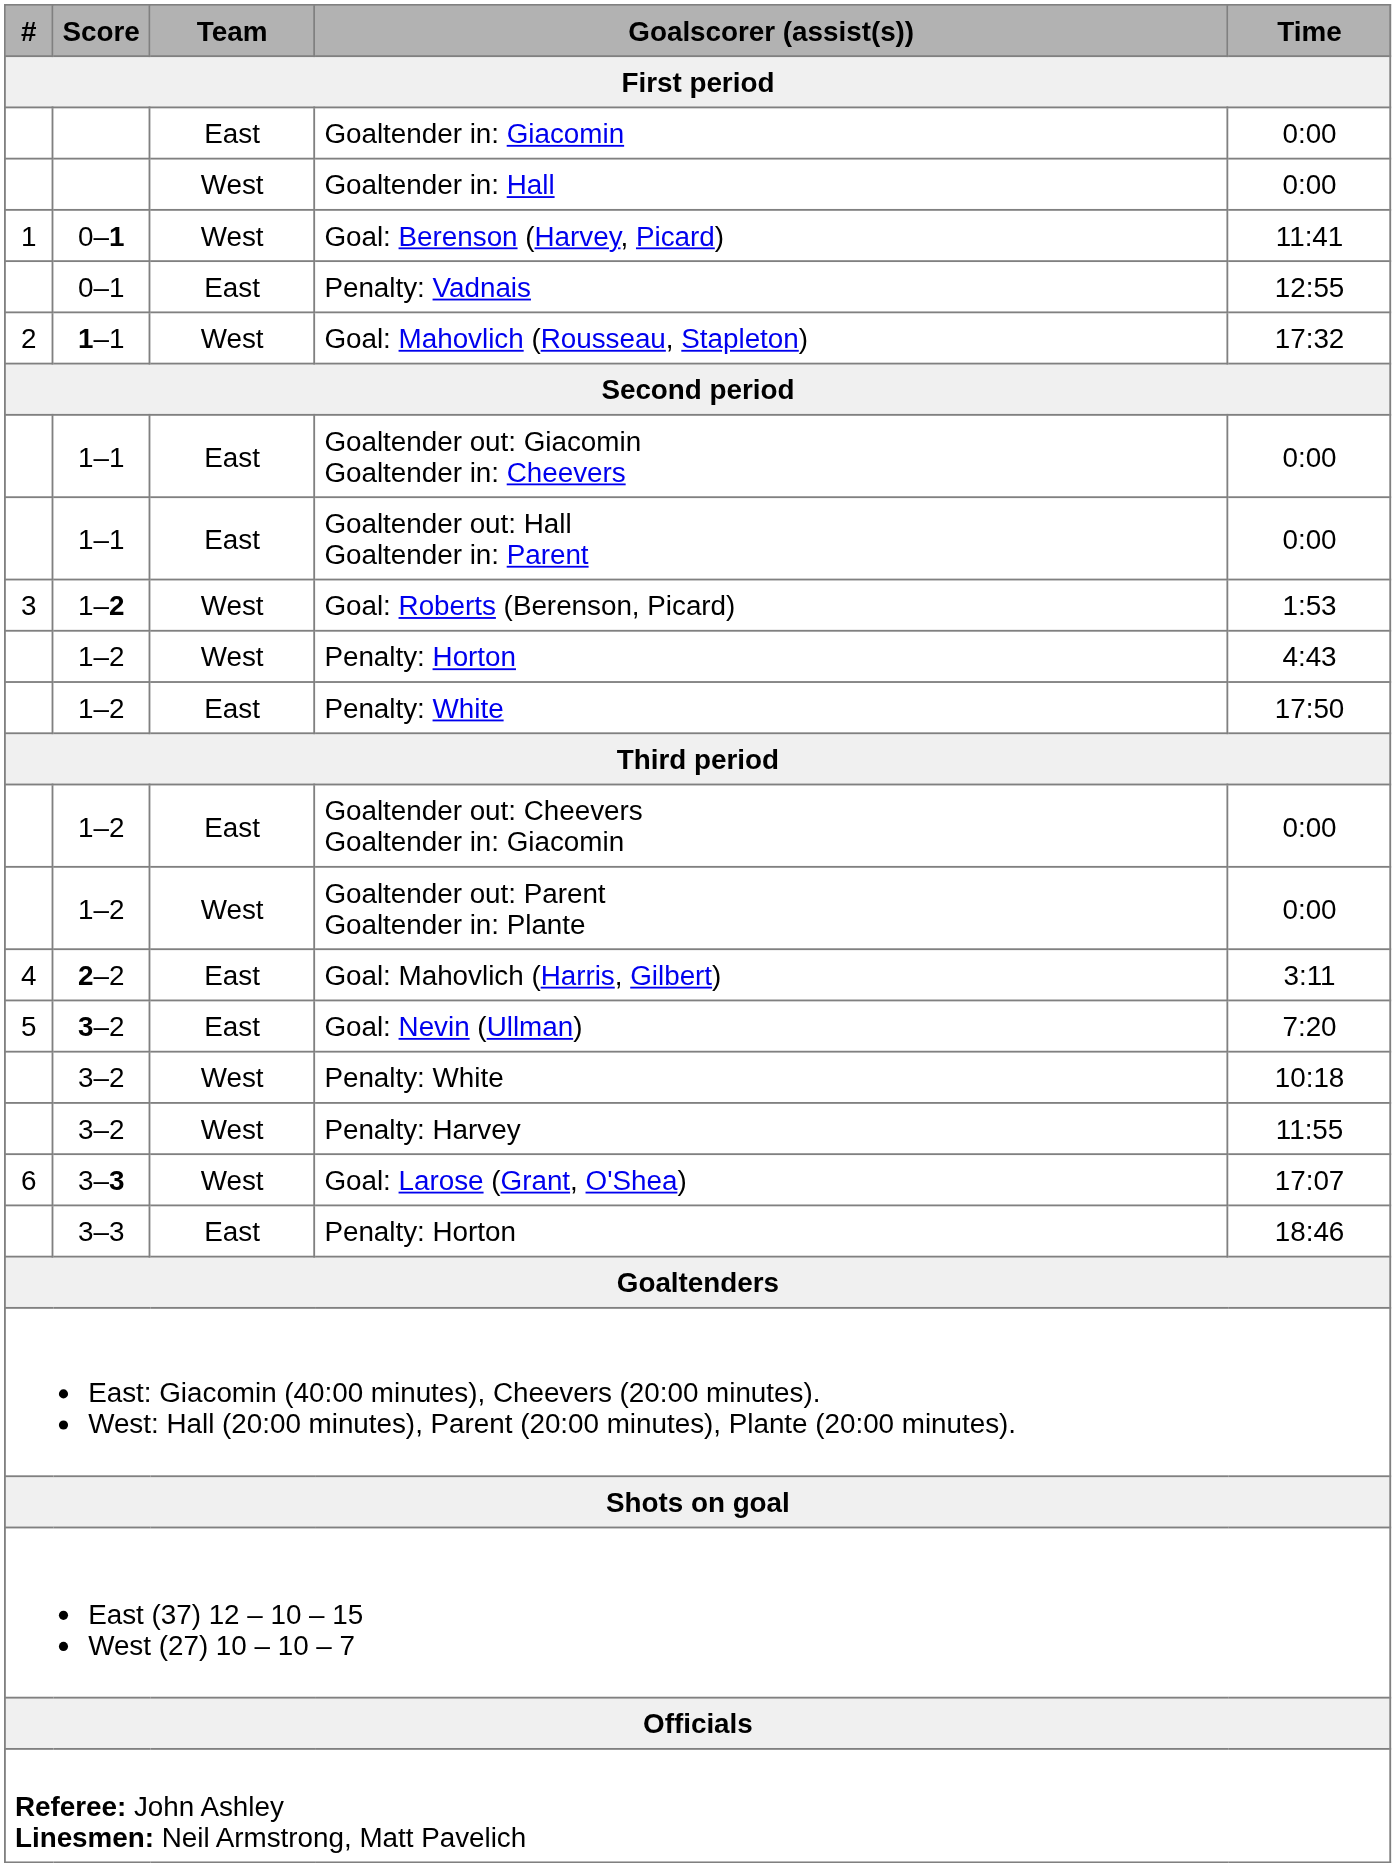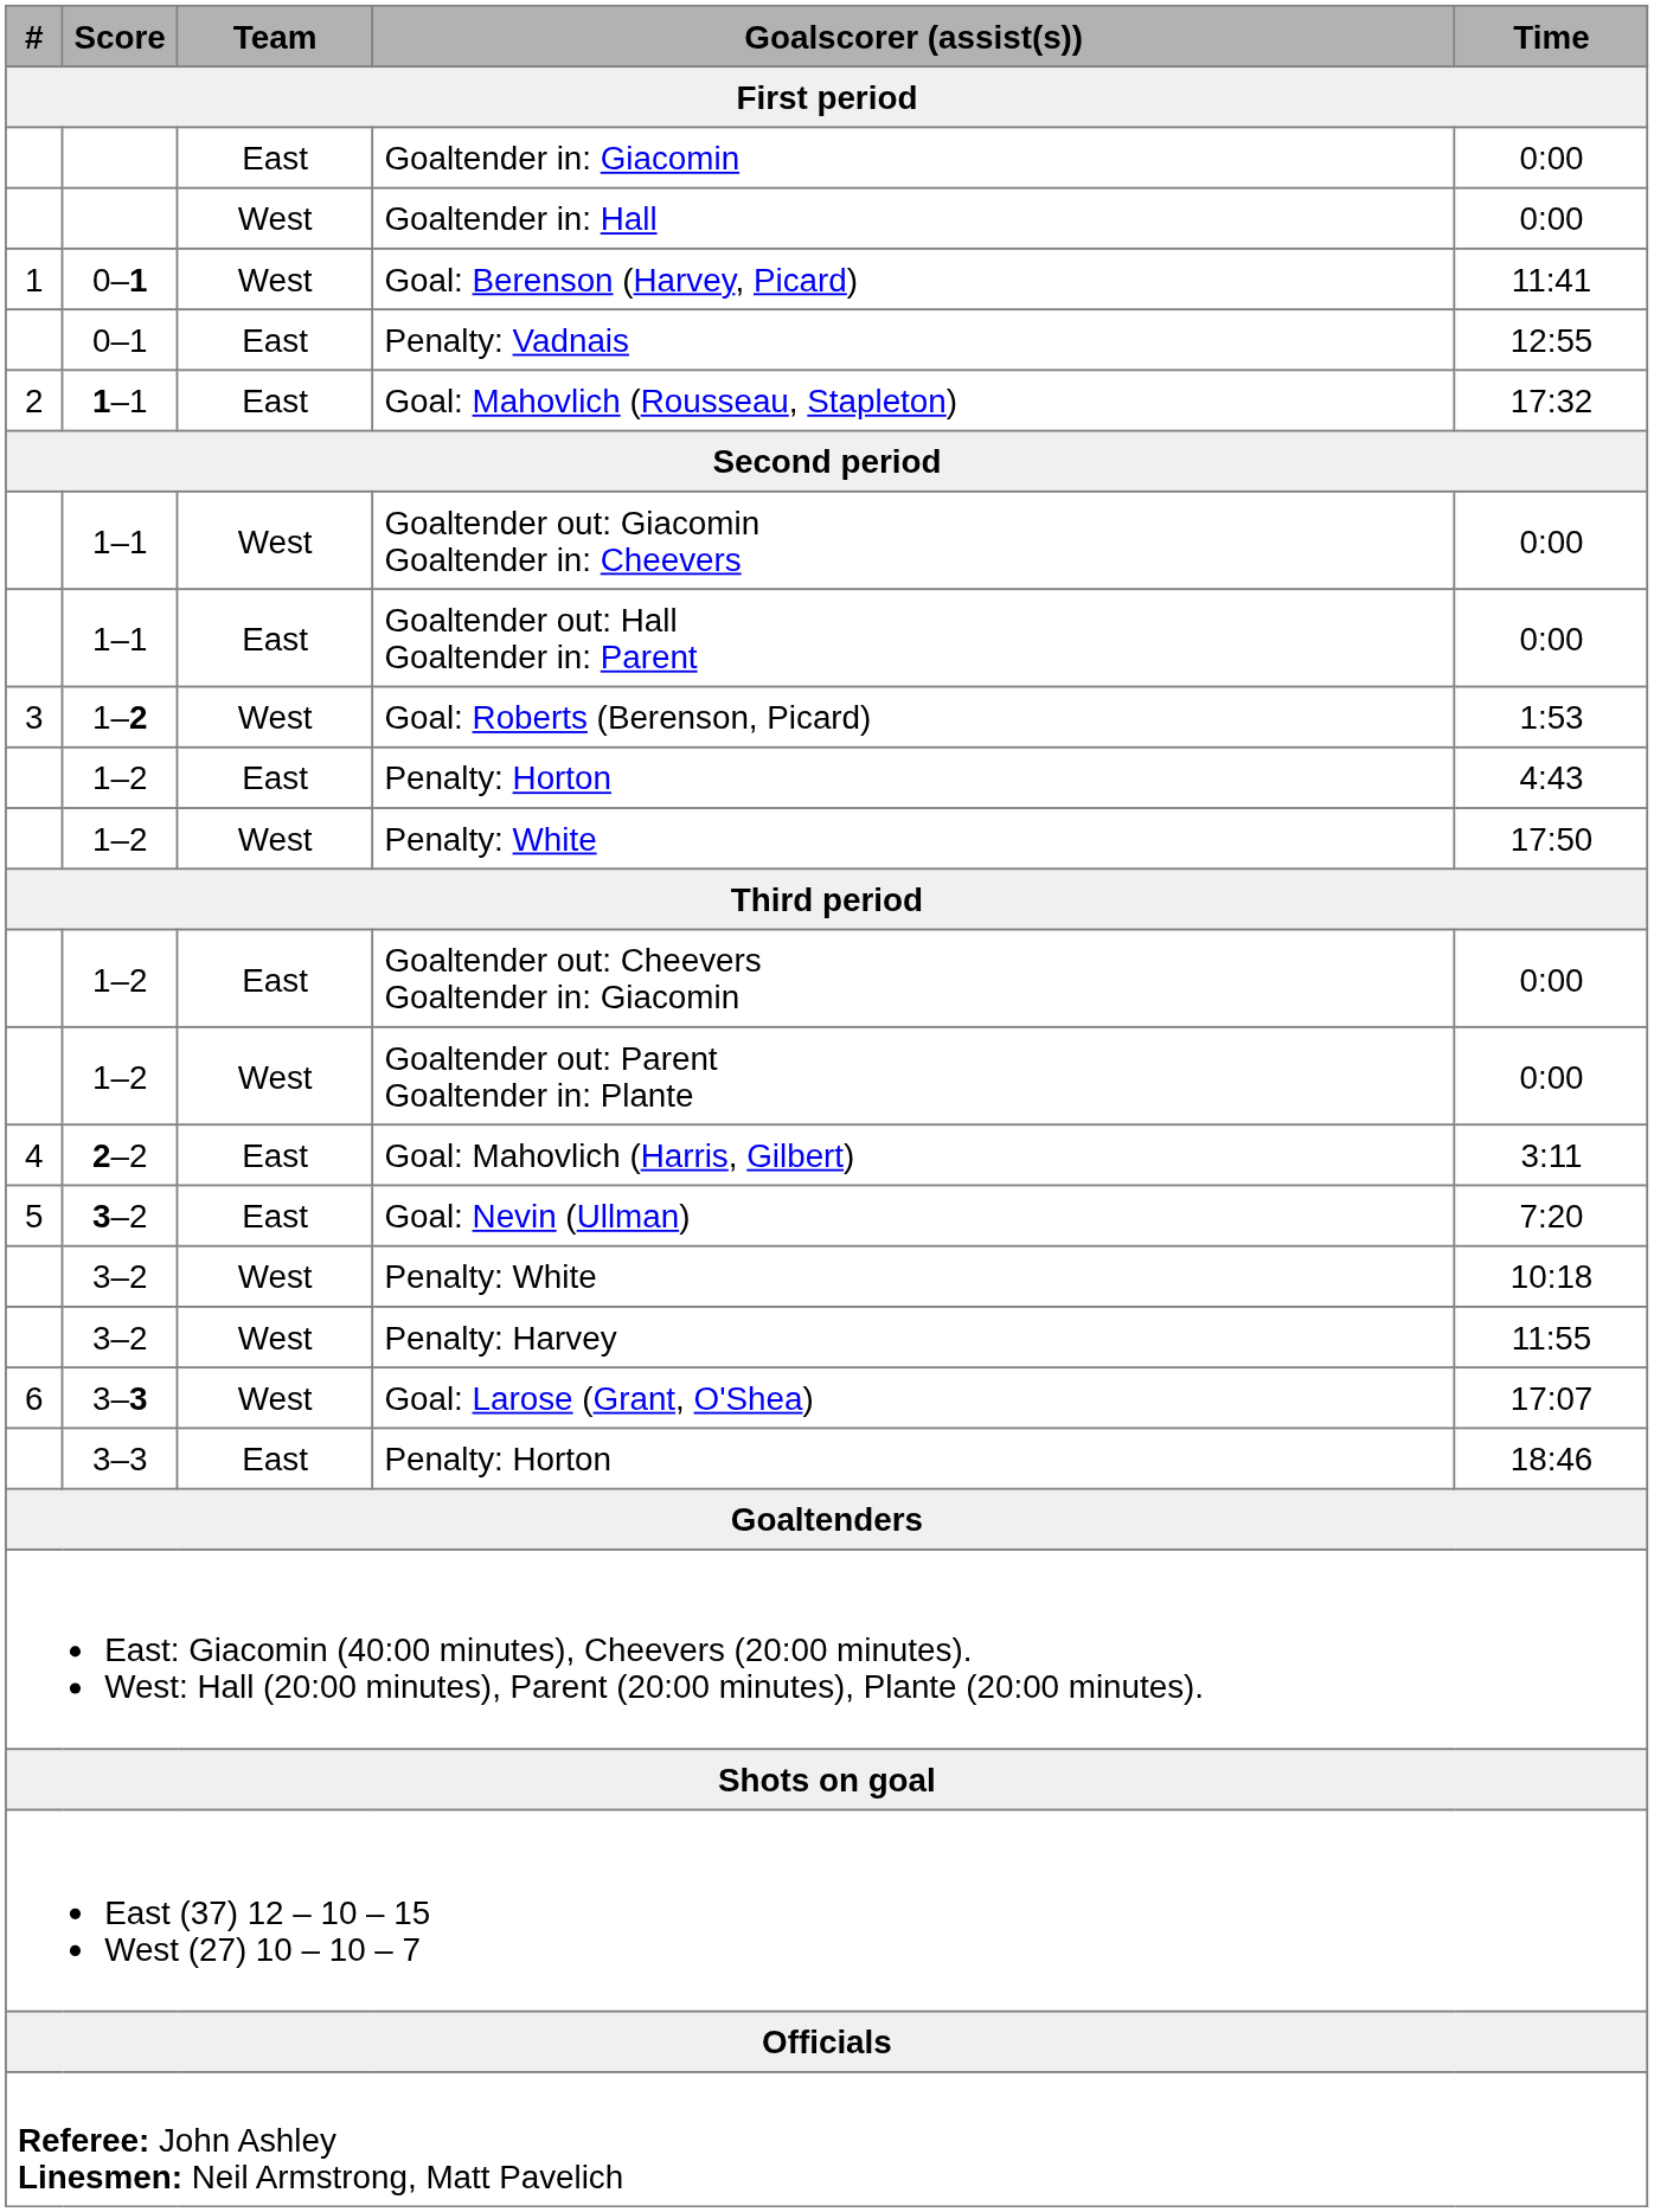 <table cellpadding="5" cellspacing="1" border="1" style="font-size: 95%; border: gray solid 1px; text-align:center; border-collapse: collapse; width:60%">
 <tr bgcolor="B2B2B2">
 <th width="15">#</th>
 <th width="25">Score</th>
 <th>Team</th>
 <th>Goalscorer (assist(s))</th>
 <th>Time</th>
 </tr>
 <tr bgcolor="f0f0f0">
 <th colspan="5">First period</th>
 </tr>
 <tr>
 <td></td>
 <td></td>
 <td>East</td>
 <td align="left">Goaltender in: <a href='#'>Giacomin</a></td>
 <td>0:00</td>
 </tr>
 <tr>
 <td></td>
 <td></td>
 <td>West</td>
 <td align="left">Goaltender in: <a href='#'>Hall</a></td>
 <td>0:00</td>
 </tr>
 <tr>
 <td>1</td>
 <td>0–<strong>1</strong></td>
 <td>West</td>
 <td align="left">Goal: <a href='#'>Berenson</a> (<a href='#'>Harvey</a>, <a href='#'>Picard</a>)</td>
 <td>11:41</td>
 </tr>
 <tr>
 <td></td>
 <td>0–1</td>
 <td>East</td>
 <td align="left">Penalty: <a href='#'>Vadnais</a></td>
 <td>12:55</td>
 </tr>
 <tr>
 <td>2</td>
 <td><strong>1</strong>–1</td>
-<td>West</td>
+<td>East</td>
 <td align="left">Goal: <a href='#'>Mahovlich</a> (<a href='#'>Rousseau</a>, <a href='#'>Stapleton</a>)</td>
 <td>17:32</td>
 </tr>
 <tr bgcolor="f0f0f0">
 <th colspan="5">Second period</th>
 </tr>
 <tr>
 <td></td>
 <td>1–1</td>
-<td>East</td>
+<td>West</td>
 <td align="left">Goaltender out: Giacomin<br>Goaltender in: <a href='#'>Cheevers</a></td>
 <td>0:00</td>
 </tr>
 <tr>
 <td></td>
 <td>1–1</td>
 <td>East</td>
 <td align="left">Goaltender out: Hall<br>Goaltender in: <a href='#'>Parent</a></td>
 <td>0:00</td>
 </tr>
 <tr>
 <td>3</td>
 <td>1–<strong>2</strong></td>
 <td>West</td>
 <td align="left">Goal: <a href='#'>Roberts</a> (Berenson, Picard)</td>
 <td>1:53</td>
 </tr>
 <tr>
 <td></td>
 <td>1–2</td>
-<td>West</td>
+<td>East</td>
 <td align="left">Penalty: <a href='#'>Horton</a></td>
 <td>4:43</td>
 </tr>
 <tr>
 <td></td>
 <td>1–2</td>
-<td>East</td>
+<td>West</td>
 <td align="left">Penalty: <a href='#'>White</a></td>
 <td>17:50</td>
 </tr>
 <tr bgcolor="f0f0f0">
 <th colspan="5">Third period</th>
 </tr>
 <tr>
 <td></td>
 <td>1–2</td>
 <td>East</td>
 <td align="left">Goaltender out: Cheevers<br>Goaltender in: Giacomin</td>
 <td>0:00</td>
 </tr>
 <tr>
 <td></td>
 <td>1–2</td>
 <td>West</td>
 <td align="left">Goaltender out: Parent <br>Goaltender in: Plante</td>
 <td>0:00</td>
 </tr>
 <tr>
 <td>4</td>
 <td><strong>2</strong>–2</td>
 <td>East</td>
 <td align="left">Goal: Mahovlich (<a href='#'>Harris</a>, <a href='#'>Gilbert</a>)</td>
 <td>3:11</td>
 </tr>
 <tr>
 <td>5</td>
 <td><strong>3</strong>–2</td>
 <td>East</td>
 <td align="left">Goal: <a href='#'>Nevin</a> (<a href='#'>Ullman</a>)</td>
 <td>7:20</td>
 </tr>
 <tr>
 <td></td>
 <td>3–2</td>
 <td>West</td>
 <td align="left">Penalty: White</td>
 <td>10:18</td>
 </tr>
 <tr>
 <td></td>
 <td>3–2</td>
 <td>West</td>
 <td align="left">Penalty: Harvey</td>
 <td>11:55</td>
 </tr>
 <tr>
 <td>6</td>
 <td>3–<strong>3</strong></td>
 <td>West</td>
 <td align="left">Goal: <a href='#'>Larose</a> (<a href='#'>Grant</a>, <a href='#'>O'Shea</a>)</td>
 <td>17:07</td>
 </tr>
 <tr>
 <td></td>
 <td>3–3</td>
 <td>East</td>
 <td align="left">Penalty: Horton</td>
 <td>18:46</td>
 </tr>
 <tr bgcolor="f0f0f0">
 <th colspan="5"><strong>Goaltenders</strong></th>
 </tr>
 <tr>
 <td colspan="5" align="left"><br><ul><li>East: Giacomin (40:00 minutes), Cheevers (20:00 minutes).</li><li>West: Hall (20:00 minutes), Parent (20:00 minutes), Plante (20:00 minutes).</li></ul></td>
 </tr>
 <tr bgcolor="f0f0f0">
 <th colspan="5"><strong>Shots on goal</strong></th>
 </tr>
 <tr>
 <td colspan="5" align="left"><br><ul><li>East (37) 12 – 10 – 15</li><li>West (27) 10 – 10 – 7</li></ul></td>
 </tr>
 <tr bgcolor="f0f0f0">
 <th colspan="5"><strong>Officials</strong></th>
 </tr>
 <tr>
 <td colspan="5" align="left"><br><strong>Referee:</strong> John Ashley<br><strong>Linesmen:</strong> Neil Armstrong, Matt Pavelich</td>
 </tr>
 </table>
